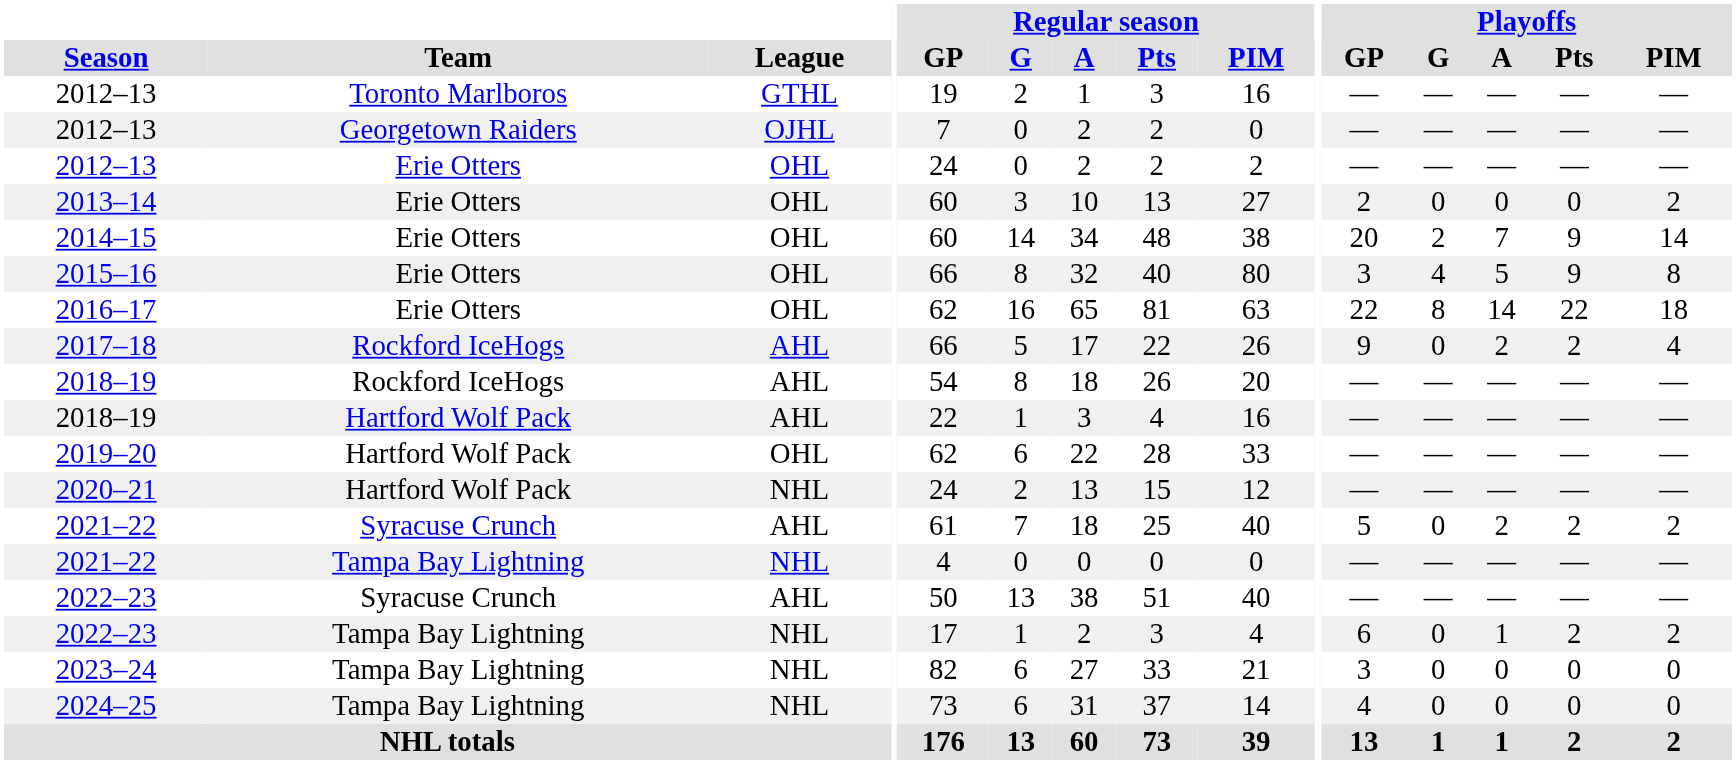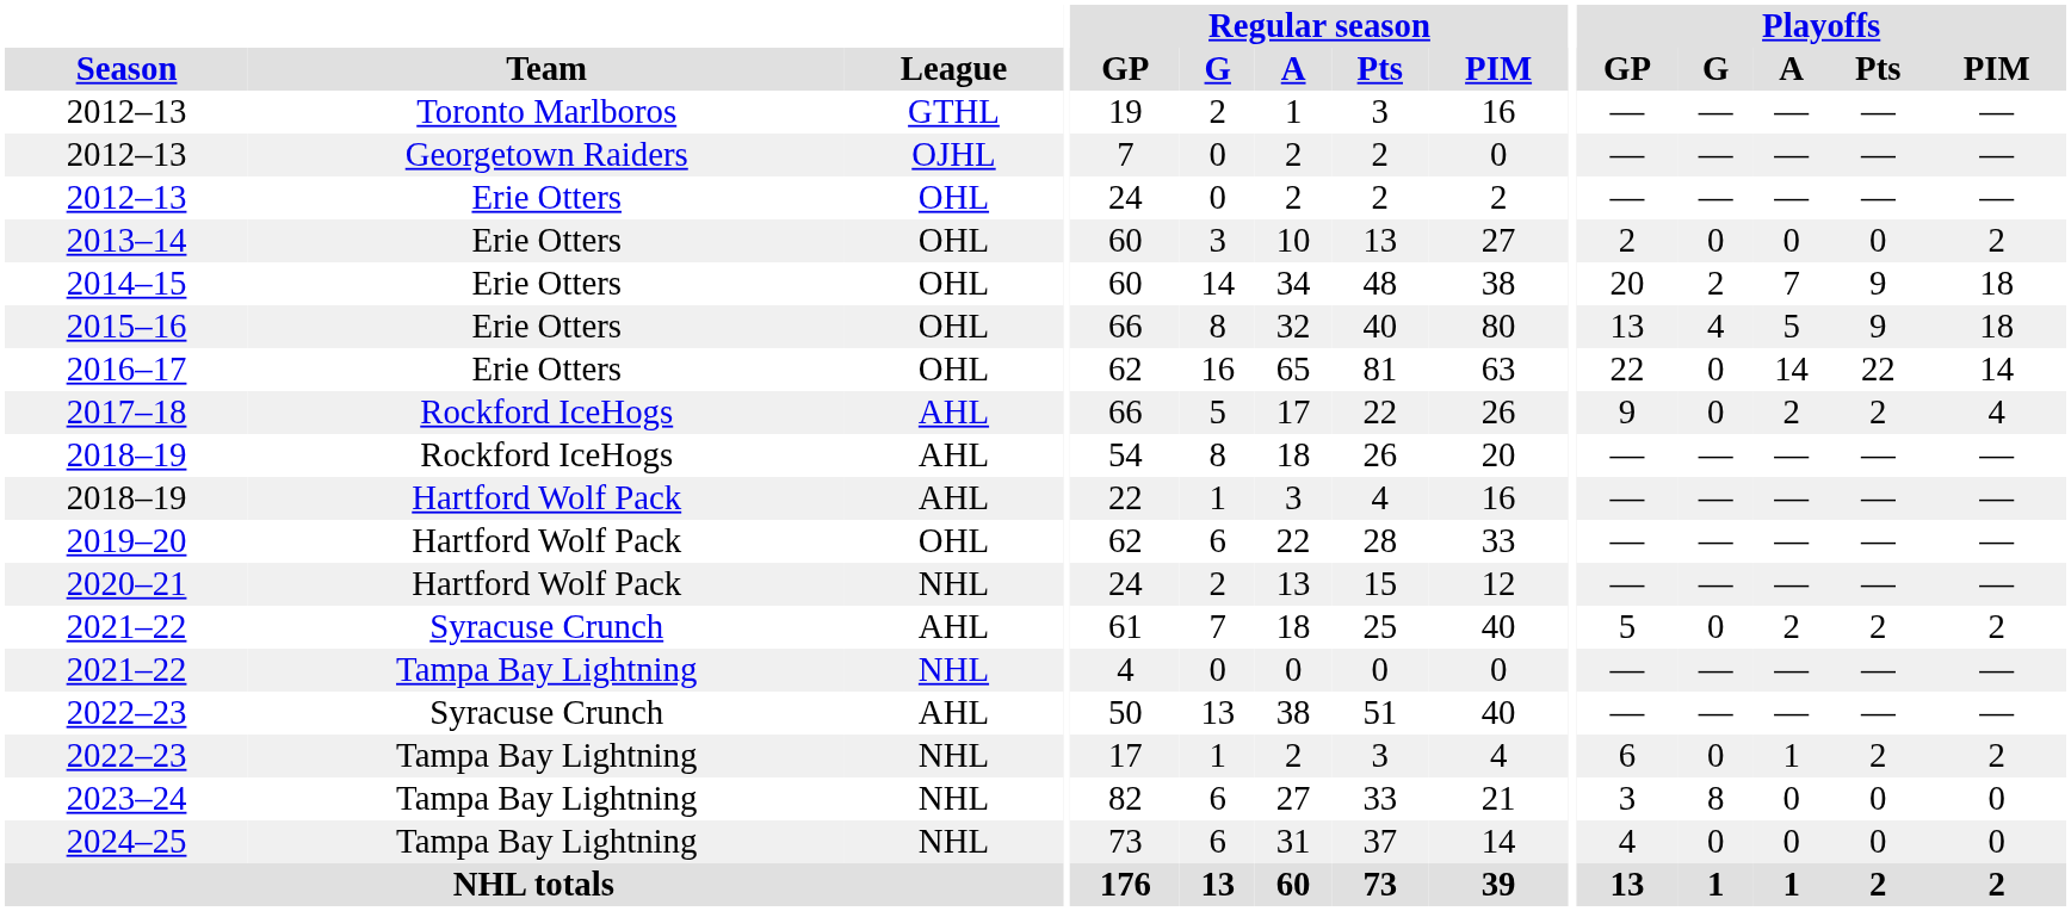 <table border="0" cellpadding="1" cellspacing="0" style="text-align:center; width:60em">
 <tr bgcolor="#e0e0e0">
 <th colspan="3" bgcolor="#ffffff"></th>
 <th rowspan="99" bgcolor="#ffffff"></th>
 <th colspan="5"><a href='#'>Regular season</a></th>
 <th rowspan="99" bgcolor="#ffffff"></th>
 <th colspan="5"><a href='#'>Playoffs</a></th>
 </tr>
 <tr bgcolor="#e0e0e0">
 <th><a href='#'>Season</a></th>
 <th>Team</th>
 <th>League</th>
 <th>GP</th>
 <th><a href='#'>G</a></th>
 <th><a href='#'>A</a></th>
 <th><a href='#'>Pts</a></th>
 <th><a href='#'>PIM</a></th>
 <th>GP</th>
 <th>G</th>
 <th>A</th>
 <th>Pts</th>
 <th>PIM</th>
 </tr>
 <tr>
 <td>2012–13</td>
 <td><a href='#'>Toronto Marlboros</a></td>
 <td><a href='#'>GTHL</a></td>
 <td>19</td>
 <td>2</td>
 <td>1</td>
 <td>3</td>
 <td>16</td>
 <td>—</td>
 <td>—</td>
 <td>—</td>
 <td>—</td>
 <td>—</td>
 </tr>
 <tr bgcolor="#f0f0f0">
 <td>2012–13</td>
 <td><a href='#'>Georgetown Raiders</a></td>
 <td><a href='#'>OJHL</a></td>
 <td>7</td>
 <td>0</td>
 <td>2</td>
 <td>2</td>
 <td>0</td>
 <td>—</td>
 <td>—</td>
 <td>—</td>
 <td>—</td>
 <td>—</td>
 </tr>
 <tr>
 <td><a href='#'>2012–13</a></td>
 <td><a href='#'>Erie Otters</a></td>
 <td><a href='#'>OHL</a></td>
 <td>24</td>
 <td>0</td>
 <td>2</td>
 <td>2</td>
 <td>2</td>
 <td>—</td>
 <td>—</td>
 <td>—</td>
 <td>—</td>
 <td>—</td>
 </tr>
 <tr bgcolor="#f0f0f0">
 <td><a href='#'>2013–14</a></td>
 <td>Erie Otters</td>
 <td>OHL</td>
 <td>60</td>
 <td>3</td>
 <td>10</td>
 <td>13</td>
 <td>27</td>
 <td>2</td>
 <td>0</td>
 <td>0</td>
 <td>0</td>
 <td>2</td>
 </tr>
 <tr>
 <td><a href='#'>2014–15</a></td>
 <td>Erie Otters</td>
 <td>OHL</td>
 <td>60</td>
 <td>14</td>
 <td>34</td>
 <td>48</td>
 <td>38</td>
 <td>20</td>
 <td>2</td>
 <td>7</td>
 <td>9</td>
-<td>14</td>
+<td>18</td>
 </tr>
 <tr bgcolor="#f0f0f0">
 <td><a href='#'>2015–16</a></td>
 <td>Erie Otters</td>
 <td>OHL</td>
 <td>66</td>
 <td>8</td>
 <td>32</td>
 <td>40</td>
 <td>80</td>
-<td>3</td>
+<td>13</td>
 <td>4</td>
 <td>5</td>
 <td>9</td>
-<td>8</td>
+<td>18</td>
 </tr>
 <tr>
 <td><a href='#'>2016–17</a></td>
 <td>Erie Otters</td>
 <td>OHL</td>
 <td>62</td>
 <td>16</td>
 <td>65</td>
 <td>81</td>
 <td>63</td>
 <td>22</td>
-<td>8</td>
+<td>0</td>
 <td>14</td>
 <td>22</td>
-<td>18</td>
+<td>14</td>
 </tr>
 <tr bgcolor="#f0f0f0">
 <td><a href='#'>2017–18</a></td>
 <td><a href='#'>Rockford IceHogs</a></td>
 <td><a href='#'>AHL</a></td>
 <td>66</td>
 <td>5</td>
 <td>17</td>
 <td>22</td>
 <td>26</td>
 <td>9</td>
 <td>0</td>
 <td>2</td>
 <td>2</td>
 <td>4</td>
 </tr>
 <tr>
 <td><a href='#'>2018–19</a></td>
 <td>Rockford IceHogs</td>
 <td>AHL</td>
 <td>54</td>
 <td>8</td>
 <td>18</td>
 <td>26</td>
 <td>20</td>
 <td>—</td>
 <td>—</td>
 <td>—</td>
 <td>—</td>
 <td>—</td>
 </tr>
 <tr bgcolor="#f0f0f0">
 <td>2018–19</td>
 <td><a href='#'>Hartford Wolf Pack</a></td>
 <td>AHL</td>
 <td>22</td>
 <td>1</td>
 <td>3</td>
 <td>4</td>
 <td>16</td>
 <td>—</td>
 <td>—</td>
 <td>—</td>
 <td>—</td>
 <td>—</td>
 </tr>
 <tr>
 <td><a href='#'>2019–20</a></td>
 <td>Hartford Wolf Pack</td>
 <td>OHL</td>
 <td>62</td>
 <td>6</td>
 <td>22</td>
 <td>28</td>
 <td>33</td>
 <td>—</td>
 <td>—</td>
 <td>—</td>
 <td>—</td>
 <td>—</td>
 </tr>
 <tr bgcolor="#f0f0f0">
 <td><a href='#'>2020–21</a></td>
 <td>Hartford Wolf Pack</td>
 <td>NHL</td>
 <td>24</td>
 <td>2</td>
 <td>13</td>
 <td>15</td>
 <td>12</td>
 <td>—</td>
 <td>—</td>
 <td>—</td>
 <td>—</td>
 <td>—</td>
 </tr>
 <tr>
 <td><a href='#'>2021–22</a></td>
 <td><a href='#'>Syracuse Crunch</a></td>
 <td>AHL</td>
 <td>61</td>
 <td>7</td>
 <td>18</td>
 <td>25</td>
 <td>40</td>
 <td>5</td>
 <td>0</td>
 <td>2</td>
 <td>2</td>
 <td>2</td>
 </tr>
 <tr bgcolor="#f0f0f0">
 <td><a href='#'>2021–22</a></td>
 <td><a href='#'>Tampa Bay Lightning</a></td>
 <td><a href='#'>NHL</a></td>
 <td>4</td>
 <td>0</td>
 <td>0</td>
 <td>0</td>
 <td>0</td>
 <td>—</td>
 <td>—</td>
 <td>—</td>
 <td>—</td>
 <td>—</td>
 </tr>
 <tr>
 <td><a href='#'>2022–23</a></td>
 <td>Syracuse Crunch</td>
 <td>AHL</td>
 <td>50</td>
 <td>13</td>
 <td>38</td>
 <td>51</td>
 <td>40</td>
 <td>—</td>
 <td>—</td>
 <td>—</td>
 <td>—</td>
 <td>—</td>
 </tr>
 <tr bgcolor="#f0f0f0">
 <td><a href='#'>2022–23</a></td>
 <td>Tampa Bay Lightning</td>
 <td>NHL</td>
 <td>17</td>
 <td>1</td>
 <td>2</td>
 <td>3</td>
 <td>4</td>
 <td>6</td>
 <td>0</td>
 <td>1</td>
 <td>2</td>
 <td>2</td>
 </tr>
 <tr>
 <td><a href='#'>2023–24</a></td>
 <td>Tampa Bay Lightning</td>
 <td>NHL</td>
 <td>82</td>
 <td>6</td>
 <td>27</td>
 <td>33</td>
 <td>21</td>
 <td>3</td>
-<td>0</td>
+<td>8</td>
 <td>0</td>
 <td>0</td>
 <td>0</td>
 </tr>
 <tr bgcolor="#f0f0f0">
 <td><a href='#'>2024–25</a></td>
 <td>Tampa Bay Lightning</td>
 <td>NHL</td>
 <td>73</td>
 <td>6</td>
 <td>31</td>
 <td>37</td>
 <td>14</td>
 <td>4</td>
 <td>0</td>
 <td>0</td>
 <td>0</td>
 <td>0</td>
 </tr>
 <tr bgcolor="#e0e0e0">
 <th colspan="3">NHL totals</th>
 <th>176</th>
 <th>13</th>
 <th>60</th>
 <th>73</th>
 <th>39</th>
 <th>13</th>
 <th>1</th>
 <th>1</th>
 <th>2</th>
 <th>2</th>
 </tr>
 </table>
